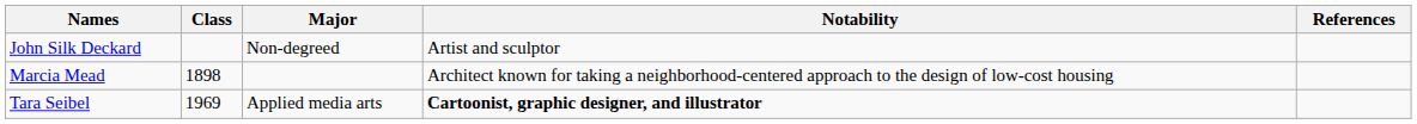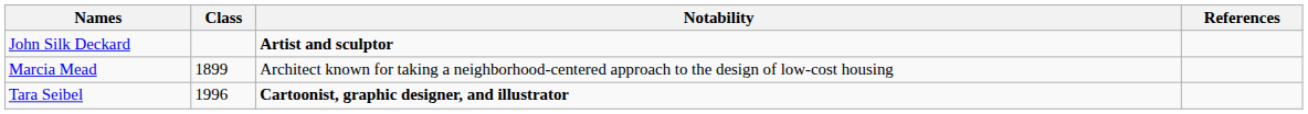 <table class="wikitable sortable" style="width:100%;">
 <tr>
 <th>Names</th>
 <th>Class</th>
-<th>Major</th>
 <th>Notability</th>
 <th>References</th>
 </tr>
 <tr>
 <td><a href='#'>John Silk Deckard</a></td>
 <td></td>
-<td>Non-degreed</td>
-<td>Artist and sculptor</td>
+<td><strong>Artist and sculptor</strong></td>
 <td></td>
 </tr>
 <tr>
 <td><a href='#'>Marcia Mead</a></td>
-<td>1898</td>
-<td></td>
+<td>1899</td>
 <td>Architect known for taking a neighborhood-centered approach to the design of low-cost housing</td>
 <td></td>
 </tr>
 <tr>
 <td><a href='#'>Tara Seibel</a></td>
-<td>1969</td>
-<td>Applied media arts</td>
+<td>1996</td>
 <td><strong>Cartoonist, graphic designer, and illustrator</strong></td>
 <td></td>
 </tr>
 </table>
